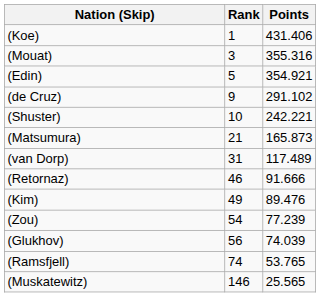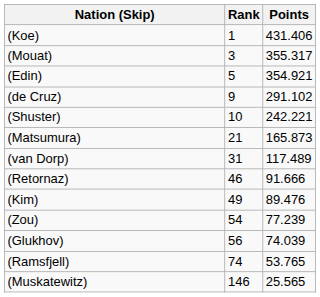 <table class="wikitable">
 <tr>
 <th width=265>Nation (Skip)</th>
 <th width=15>Rank</th>
 <th width=15>Points</th>
 </tr>
 <tr>
 <td> (Koe)</td>
 <td>1</td>
 <td>431.406</td>
 </tr>
 <tr>
 <td> (Mouat)</td>
 <td>3</td>
-<td>355.316</td>
+<td>355.317</td>
 </tr>
 <tr>
 <td> (Edin)</td>
 <td>5</td>
 <td>354.921</td>
 </tr>
 <tr>
 <td> (de Cruz)</td>
 <td>9</td>
 <td>291.102</td>
 </tr>
 <tr>
 <td> (Shuster)</td>
 <td>10</td>
 <td>242.221</td>
 </tr>
 <tr>
 <td> (Matsumura)</td>
 <td>21</td>
 <td>165.873</td>
 </tr>
 <tr>
 <td> (van Dorp)</td>
 <td>31</td>
 <td>117.489</td>
 </tr>
 <tr>
 <td> (Retornaz)</td>
 <td>46</td>
 <td>91.666</td>
 </tr>
 <tr>
 <td> (Kim)</td>
 <td>49</td>
 <td>89.476</td>
 </tr>
 <tr>
 <td> (Zou)</td>
 <td>54</td>
 <td>77.239</td>
 </tr>
 <tr>
 <td> (Glukhov)</td>
 <td>56</td>
 <td>74.039</td>
 </tr>
 <tr>
 <td> (Ramsfjell)</td>
 <td>74</td>
 <td>53.765</td>
 </tr>
 <tr>
 <td> (Muskatewitz)</td>
 <td>146</td>
 <td>25.565</td>
 </tr>
 </table>
